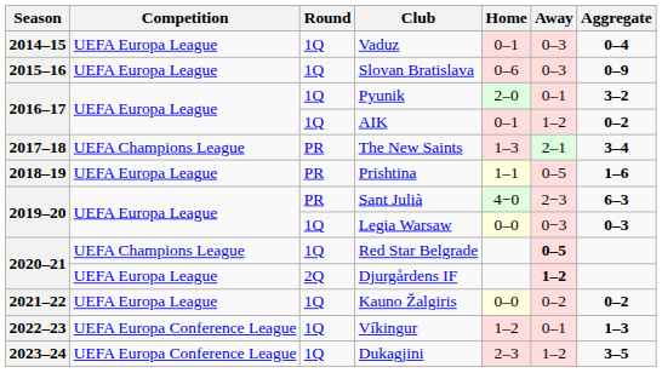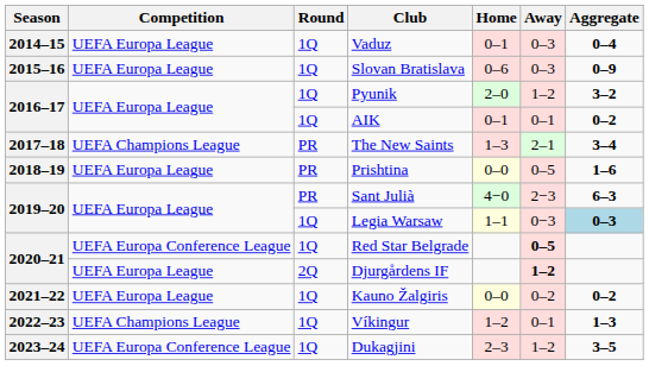 <table class="wikitable plainrowheaders">
 <tr>
 <th scope=col>Season</th>
 <th scope=col>Competition</th>
 <th scope=col>Round</th>
 <th scope=col>Club</th>
 <th scope=col>Home</th>
 <th scope=col>Away</th>
 <th scope=col>Aggregate</th>
 </tr>
 <tr>
 <th scope=row>2014–15</th>
 <td><a href='#'>UEFA Europa League</a></td>
 <td><a href='#'>1Q</a></td>
 <td> <a href='#'>Vaduz</a></td>
 <td bgcolor="#ffdddd" style="text-align:center;">0–1</td>
 <td bgcolor="#ffdddd" style="text-align:center;">0–3</td>
 <td style="text-align:center;"><strong>0–4</strong></td>
 </tr>
 <tr>
 <th scope=row>2015–16</th>
 <td><a href='#'>UEFA Europa League</a></td>
 <td><a href='#'>1Q</a></td>
 <td> <a href='#'>Slovan Bratislava</a></td>
 <td bgcolor="#ffdddd" style="text-align:center;">0–6</td>
 <td bgcolor="#ffdddd" style="text-align:center;">0–3</td>
 <td style="text-align:center;"><strong>0–9</strong></td>
 </tr>
 <tr>
 <th scope=row rowspan=2>2016–17</th>
 <td rowspan=2><a href='#'>UEFA Europa League</a></td>
 <td><a href='#'>1Q</a></td>
 <td> <a href='#'>Pyunik</a></td>
 <td bgcolor="#ddffdd" style="text-align:center;">2–0</td>
-<td bgcolor="#ffdddd" style="text-align:center;">0–1</td>
+<td bgcolor="#ffdddd" style="text-align:center;">1–2</td>
 <td style="text-align:center;"><strong>3–2</strong></td>
 </tr>
 <tr>
 <td><a href='#'>1Q</a></td>
 <td> <a href='#'>AIK</a></td>
 <td bgcolor="#ffdddd" style="text-align:center;">0–1</td>
-<td bgcolor="#ffdddd" style="text-align:center;">1–2</td>
+<td bgcolor="#ffdddd" style="text-align:center;">0–1</td>
 <td style="text-align:center;"><strong>0–2</strong></td>
 </tr>
 <tr>
 <th scope=row>2017–18</th>
 <td><a href='#'>UEFA Champions League</a></td>
 <td><a href='#'>PR</a></td>
 <td> <a href='#'>The New Saints</a></td>
 <td bgcolor="#ffdddd" style="text-align:center;">1–3</td>
 <td bgcolor="#ddffdd" style="text-align:center;">2–1</td>
 <td style="text-align:center;"><strong>3–4</strong></td>
 </tr>
 <tr>
 <th scope=row>2018–19</th>
 <td><a href='#'>UEFA Europa League</a></td>
 <td><a href='#'>PR</a></td>
 <td> <a href='#'>Prishtina</a></td>
-<td bgcolor="#FFFFDD" style="text-align:center;">1–1</td>
+<td bgcolor="#FFFFDD" style="text-align:center;">0–0</td>
 <td bgcolor="#ffdddd" style="text-align:center;">0–5</td>
 <td style="text-align:center;"><strong>1–6</strong></td>
 </tr>
 <tr>
 <th scope=row rowspan=2>2019–20</th>
 <td rowspan=2><a href='#'>UEFA Europa League</a></td>
 <td><a href='#'>PR</a></td>
 <td> <a href='#'>Sant Julià</a></td>
 <td bgcolor="#ddffdd" style="text-align:center;">4−0</td>
 <td bgcolor="#ffdddd" style="text-align:center;">2−3</td>
 <td style="text-align:center;"><strong>6–3</strong></td>
 </tr>
 <tr>
 <td><a href='#'>1Q</a></td>
 <td> <a href='#'>Legia Warsaw</a></td>
-<td bgcolor="#FFFFDD" style="text-align:center;">0–0</td>
+<td bgcolor="#FFFFDD" style="text-align:center;">1–1</td>
 <td bgcolor="#ffdddd" style="text-align:center;">0−3</td>
-<td style="text-align:center;"><strong>0–3</strong></td>
+<td style="background: lightblue; text-align:center;"><strong>0–3</strong></td>
 </tr>
 <tr>
 <th scope=row rowspan=2>2020–21</th>
-<td><a href='#'>UEFA Champions League</a></td>
+<td><a href='#'>UEFA Europa Conference League</a></td>
 <td><a href='#'>1Q</a></td>
 <td> <a href='#'>Red Star Belgrade</a></td>
 <td></td>
 <td bgcolor="#ffdddd" style="text-align:center;"><strong>0–5</strong></td>
 <td></td>
 </tr>
 <tr>
 <td><a href='#'>UEFA Europa League</a></td>
 <td><a href='#'>2Q</a></td>
 <td> <a href='#'>Djurgårdens IF</a></td>
 <td></td>
 <td bgcolor="#ffdddd" style="text-align:center;"><strong>1–2</strong></td>
 <td></td>
 </tr>
 <tr>
 <th scope=row>2021–22</th>
 <td><a href='#'>UEFA Europa League</a></td>
 <td><a href='#'>1Q</a></td>
 <td> <a href='#'>Kauno Žalgiris</a></td>
 <td bgcolor="#FFFFDD" style="text-align:center;">0–0</td>
 <td bgcolor="#ffdddd" style="text-align:center;">0–2</td>
 <td style="text-align:center;"><strong>0–2</strong></td>
 </tr>
 <tr>
 <th scope=row>2022–23</th>
-<td><a href='#'>UEFA Europa Conference League</a></td>
+<td><a href='#'>UEFA Champions League</a></td>
 <td><a href='#'>1Q</a></td>
 <td> <a href='#'>Víkingur</a></td>
 <td bgcolor="#ffdddd" style="text-align:center;">1–2</td>
 <td bgcolor="#ffdddd" style="text-align:center;">0–1</td>
 <td style="text-align:center;"><strong>1–3</strong></td>
 </tr>
 <tr>
 <th scope=row>2023–24</th>
 <td><a href='#'>UEFA Europa Conference League</a></td>
 <td><a href='#'>1Q</a></td>
 <td> <a href='#'>Dukagjini</a></td>
 <td bgcolor="#ffdddd" style="text-align:center;">2–3</td>
 <td bgcolor="#ffdddd" style="text-align:center;">1–2</td>
 <td style="text-align:center;"><strong>3–5</strong></td>
 </tr>
 </table>
